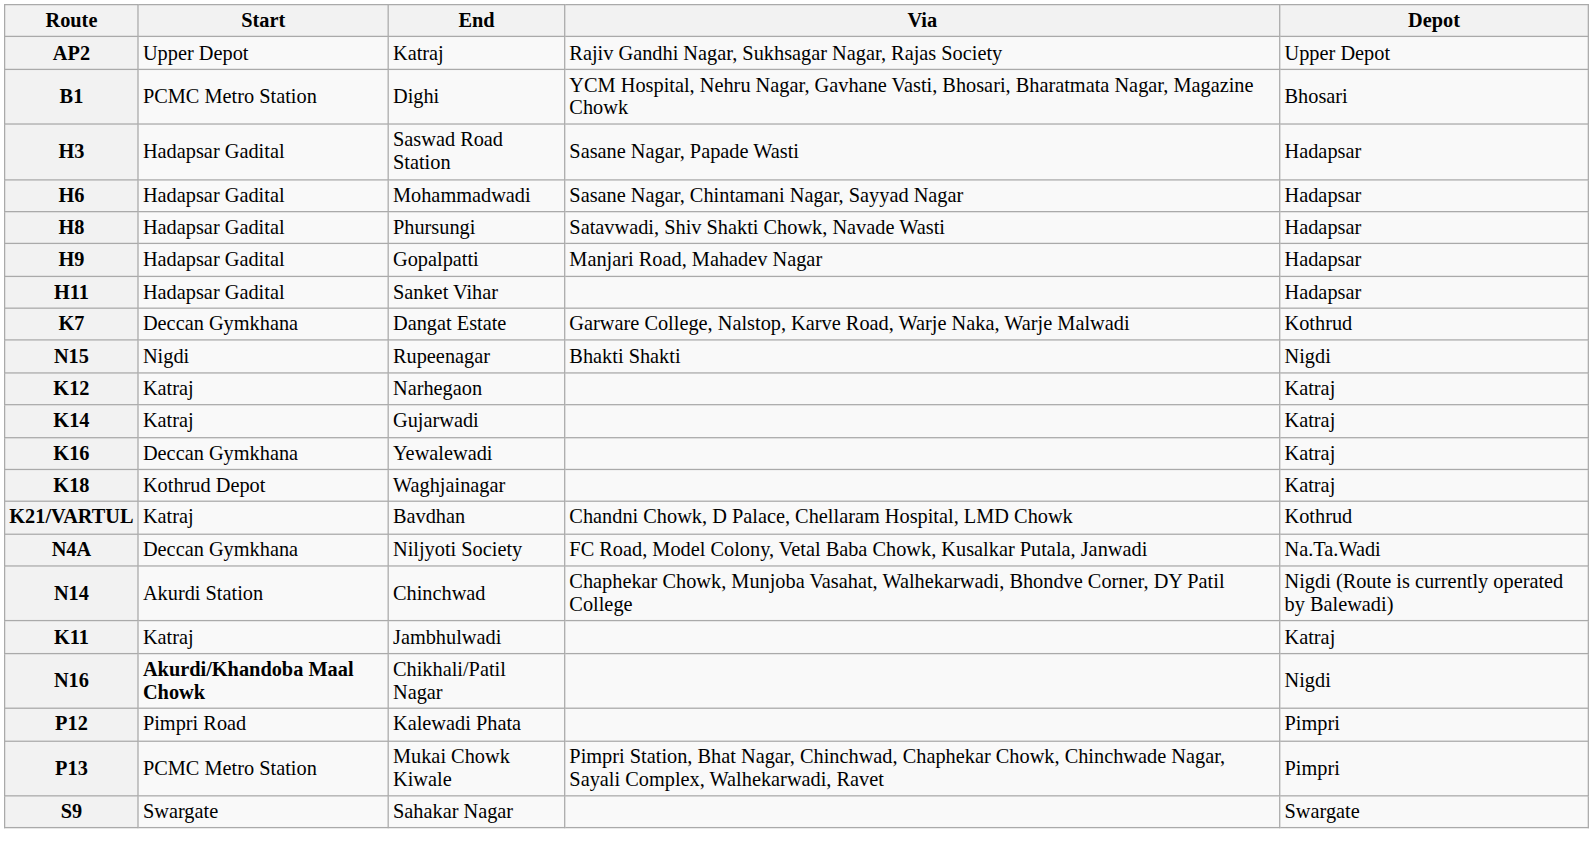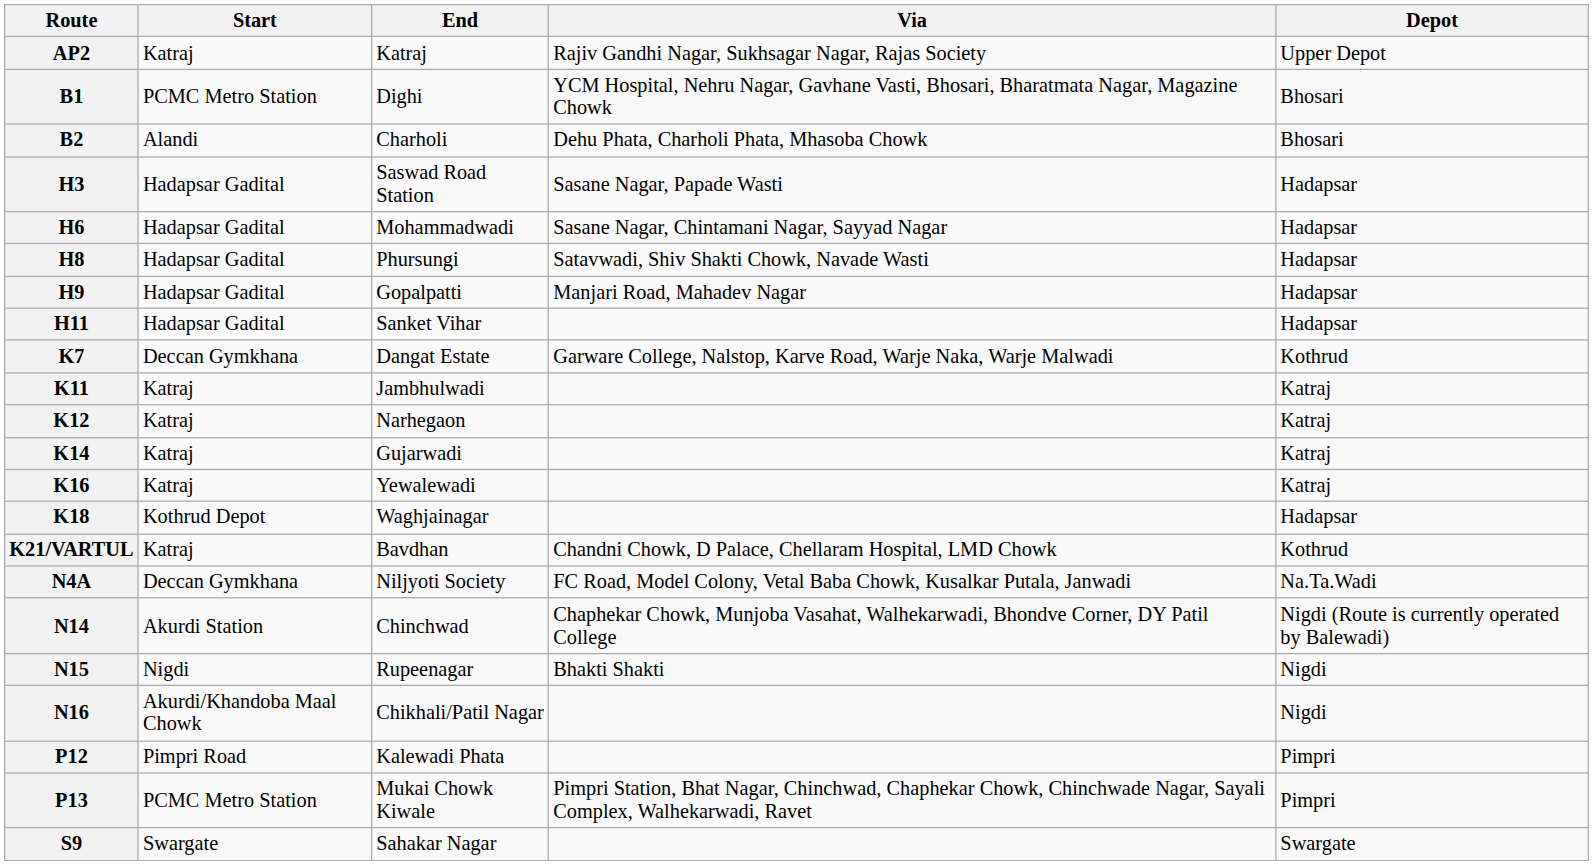 <table class="wikitable sortable">
 <tr>
 <th>Route</th>
 <th>Start</th>
 <th>End</th>
 <th>Via</th>
 <th>Depot</th>
 </tr>
 <tr>
 <th>AP2</th>
-<td>Upper Depot</td>
+<td>Katraj</td>
 <td>Katraj</td>
 <td>Rajiv Gandhi Nagar, Sukhsagar Nagar, Rajas Society</td>
 <td>Upper Depot</td>
 </tr>
 <tr>
 <th>B1</th>
 <td>PCMC Metro Station</td>
 <td>Dighi</td>
 <td>YCM Hospital, Nehru Nagar, Gavhane Vasti, Bhosari, Bharatmata Nagar, Magazine Chowk</td>
+<td>Bhosari</td>
+</tr>
+<tr>
+<th>B2</th>
+<td>Alandi</td>
+<td>Charholi</td>
+<td>Dehu Phata, Charholi Phata, Mhasoba Chowk</td>
 <td>Bhosari</td>
 </tr>
 <tr>
 <th>H3</th>
 <td>Hadapsar Gadital</td>
 <td>Saswad Road Station</td>
 <td>Sasane Nagar, Papade Wasti</td>
 <td>Hadapsar</td>
 </tr>
 <tr>
 <th>H6</th>
 <td>Hadapsar Gadital</td>
 <td>Mohammadwadi</td>
 <td>Sasane Nagar, Chintamani Nagar, Sayyad Nagar</td>
 <td>Hadapsar</td>
 </tr>
 <tr>
 <th>H8</th>
 <td>Hadapsar Gadital</td>
 <td>Phursungi</td>
 <td>Satavwadi, Shiv Shakti Chowk, Navade Wasti</td>
 <td>Hadapsar</td>
 </tr>
 <tr>
 <th>H9</th>
 <td>Hadapsar Gadital</td>
 <td>Gopalpatti</td>
 <td>Manjari Road, Mahadev Nagar</td>
 <td>Hadapsar</td>
 </tr>
 <tr>
 <th>H11</th>
 <td>Hadapsar Gadital</td>
 <td>Sanket Vihar</td>
 <td></td>
 <td>Hadapsar</td>
 </tr>
 <tr>
 <th>K7</th>
 <td>Deccan Gymkhana</td>
 <td>Dangat Estate</td>
 <td>Garware College, Nalstop, Karve Road, Warje Naka, Warje Malwadi</td>
 <td>Kothrud</td>
 </tr>
 <tr>
-<th>N15</th>
-<td>Nigdi</td>
-<td>Rupeenagar</td>
-<td>Bhakti Shakti</td>
-<td>Nigdi</td>
+<th>K11</th>
+<td>Katraj</td>
+<td>Jambhulwadi</td>
+<td></td>
+<td>Katraj</td>
 </tr>
 <tr>
 <th>K12</th>
 <td>Katraj</td>
 <td>Narhegaon</td>
 <td></td>
 <td>Katraj</td>
 </tr>
 <tr>
 <th>K14</th>
 <td>Katraj</td>
 <td>Gujarwadi</td>
 <td></td>
 <td>Katraj</td>
 </tr>
 <tr>
 <th>K16</th>
-<td>Deccan Gymkhana</td>
+<td>Katraj</td>
 <td>Yewalewadi</td>
 <td></td>
 <td>Katraj</td>
 </tr>
 <tr>
 <th>K18</th>
 <td>Kothrud Depot</td>
 <td>Waghjainagar</td>
 <td></td>
-<td>Katraj</td>
+<td>Hadapsar</td>
 </tr>
 <tr>
 <th>K21/VARTUL</th>
 <td>Katraj</td>
 <td>Bavdhan</td>
 <td>Chandni Chowk, D Palace, Chellaram Hospital, LMD Chowk</td>
 <td>Kothrud</td>
 </tr>
 <tr>
 <th>N4A</th>
 <td>Deccan Gymkhana</td>
 <td>Niljyoti Society</td>
 <td>FC Road, Model Colony, Vetal Baba Chowk, Kusalkar Putala, Janwadi</td>
 <td>Na.Ta.Wadi</td>
 </tr>
 <tr>
 <th>N14</th>
 <td>Akurdi Station</td>
 <td>Chinchwad</td>
 <td>Chaphekar Chowk, Munjoba Vasahat, Walhekarwadi, Bhondve Corner, DY Patil College</td>
 <td>Nigdi (Route is currently operated by Balewadi)</td>
 </tr>
 <tr>
-<th>K11</th>
-<td>Katraj</td>
-<td>Jambhulwadi</td>
-<td></td>
-<td>Katraj</td>
+<th>N15</th>
+<td>Nigdi</td>
+<td>Rupeenagar</td>
+<td>Bhakti Shakti</td>
+<td>Nigdi</td>
 </tr>
 <tr>
 <th>N16</th>
-<td><strong>Akurdi/Khandoba Maal Chowk</strong></td>
+<td>Akurdi/Khandoba Maal Chowk</td>
 <td>Chikhali/Patil Nagar</td>
 <td></td>
 <td>Nigdi</td>
 </tr>
 <tr>
 <th>P12</th>
 <td>Pimpri Road</td>
 <td>Kalewadi Phata</td>
 <td></td>
 <td>Pimpri</td>
 </tr>
 <tr>
 <th>P13</th>
 <td>PCMC Metro Station</td>
 <td>Mukai Chowk Kiwale</td>
 <td>Pimpri Station, Bhat Nagar, Chinchwad, Chaphekar Chowk, Chinchwade Nagar, Sayali Complex, Walhekarwadi, Ravet</td>
 <td>Pimpri</td>
 </tr>
 <tr>
 <th>S9</th>
 <td>Swargate</td>
 <td>Sahakar Nagar</td>
 <td></td>
 <td>Swargate</td>
 </tr>
 </table>
